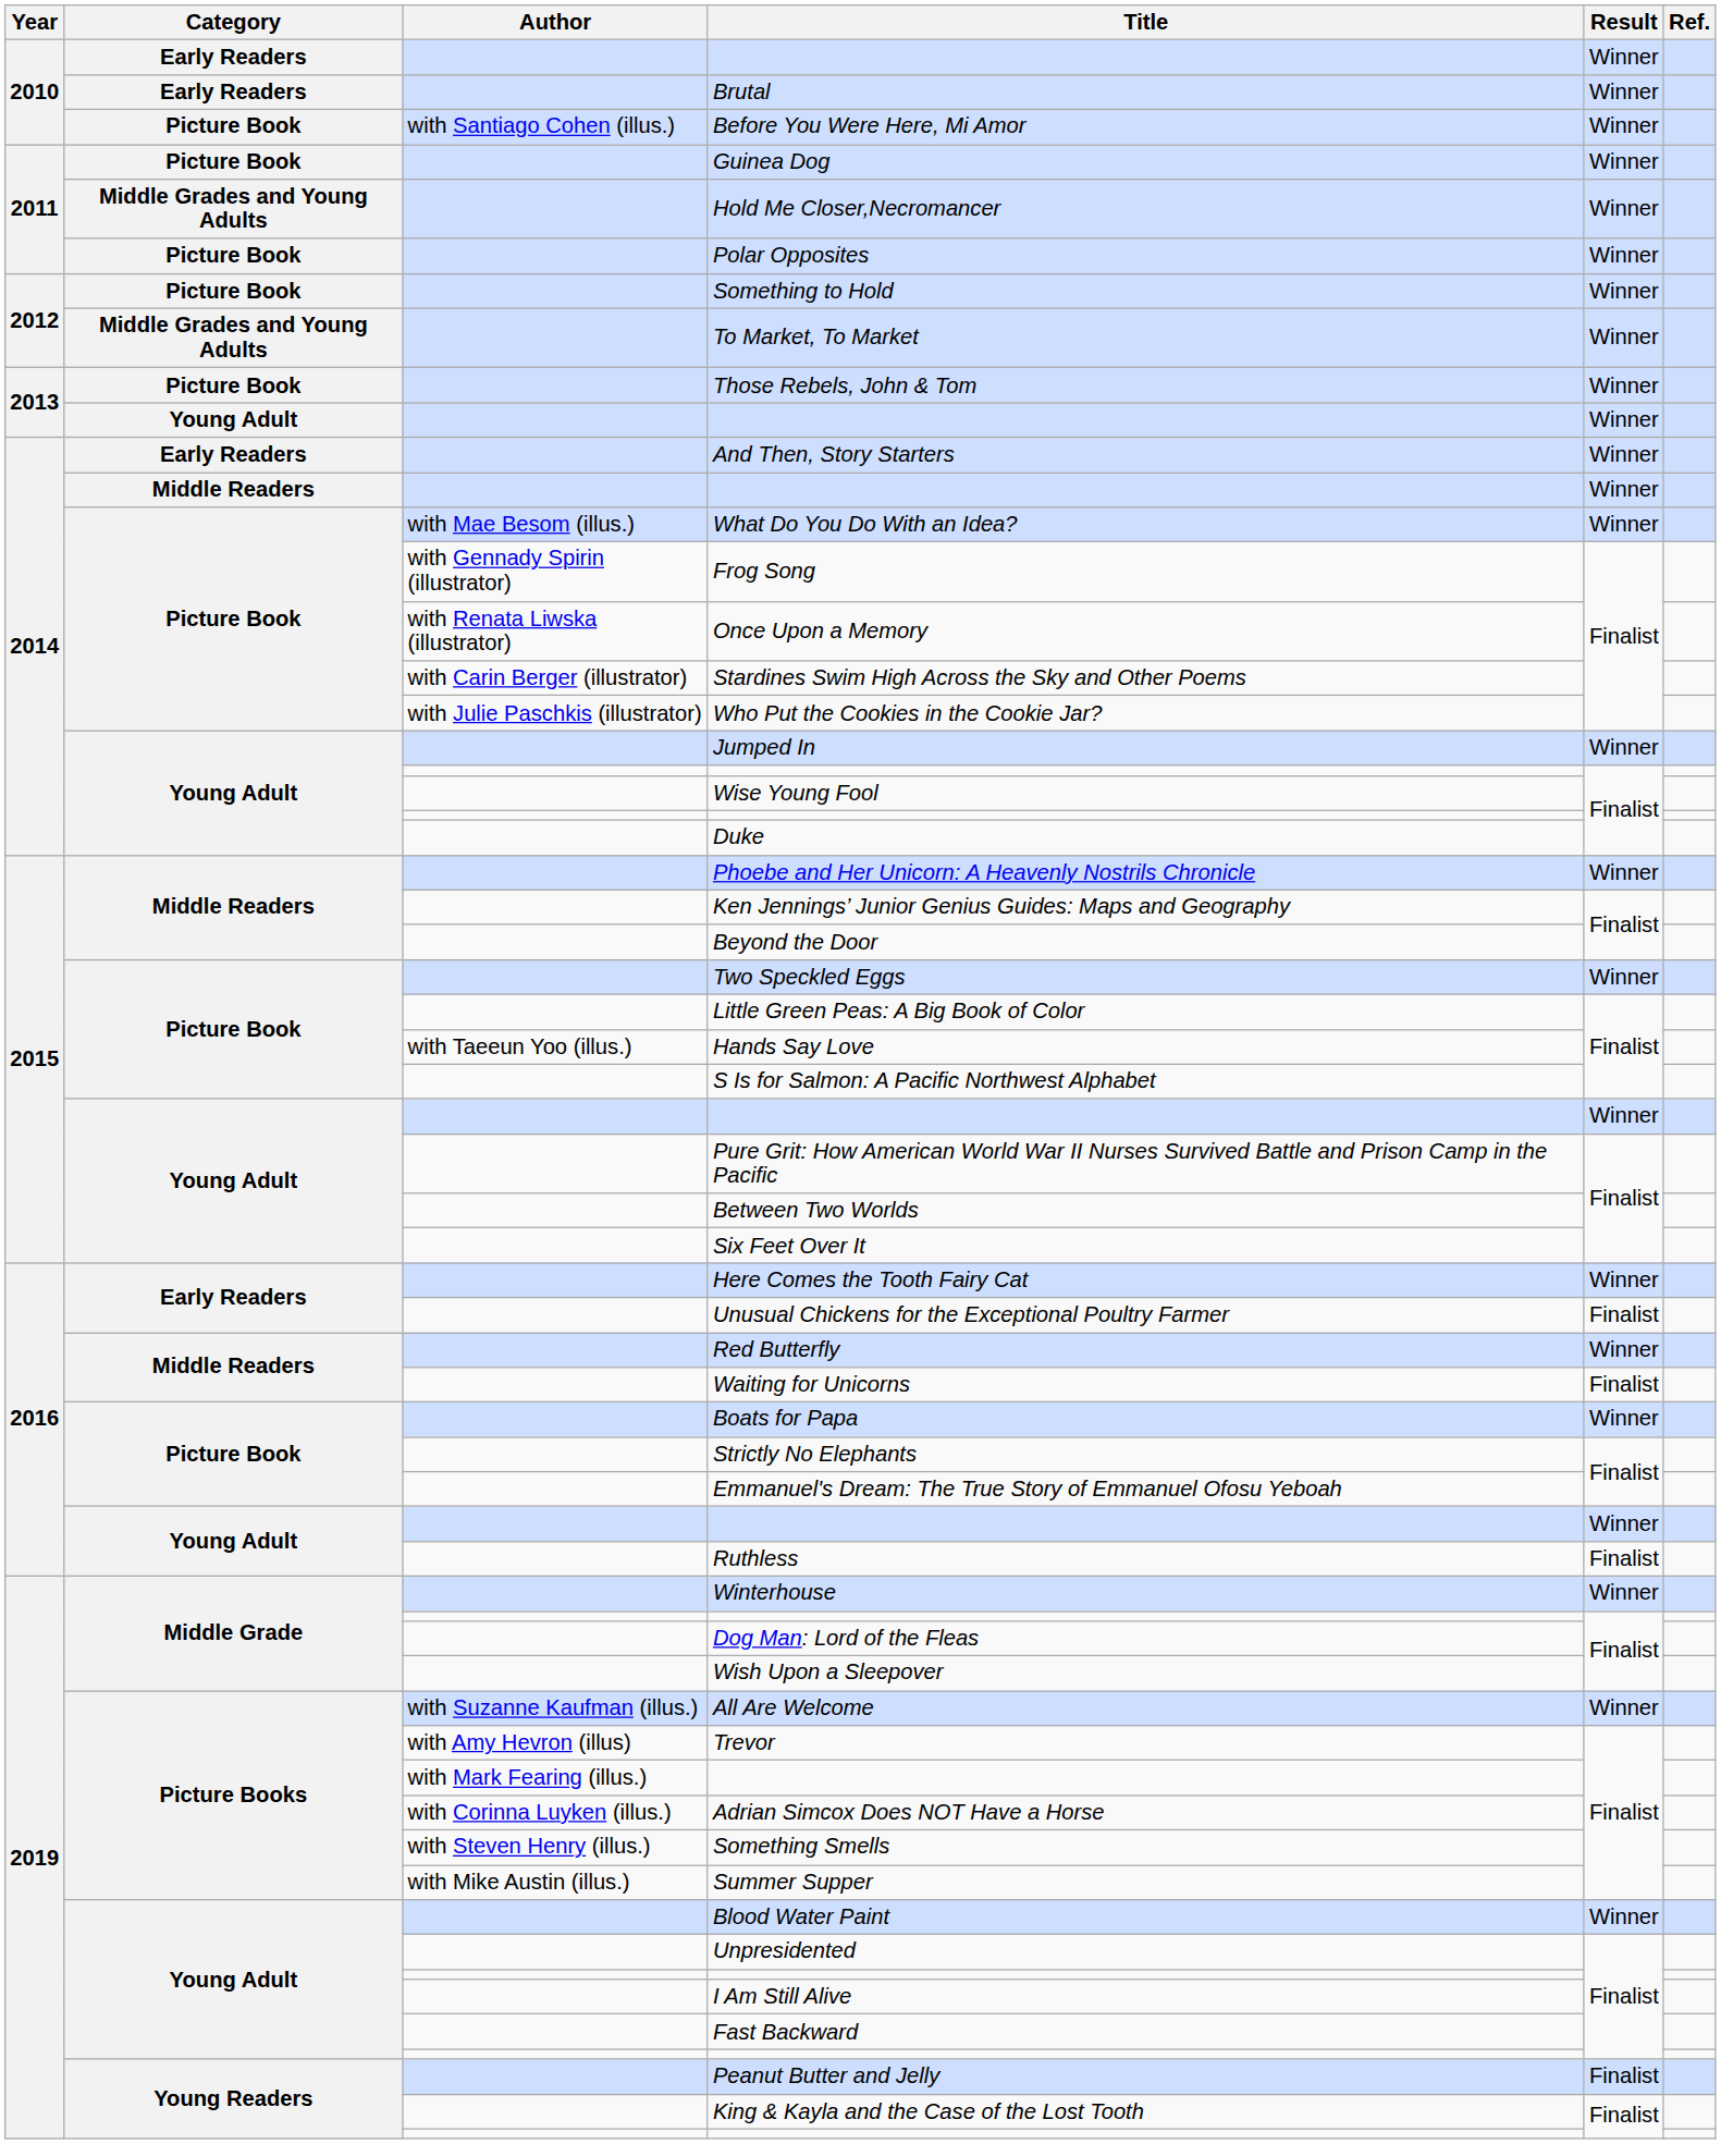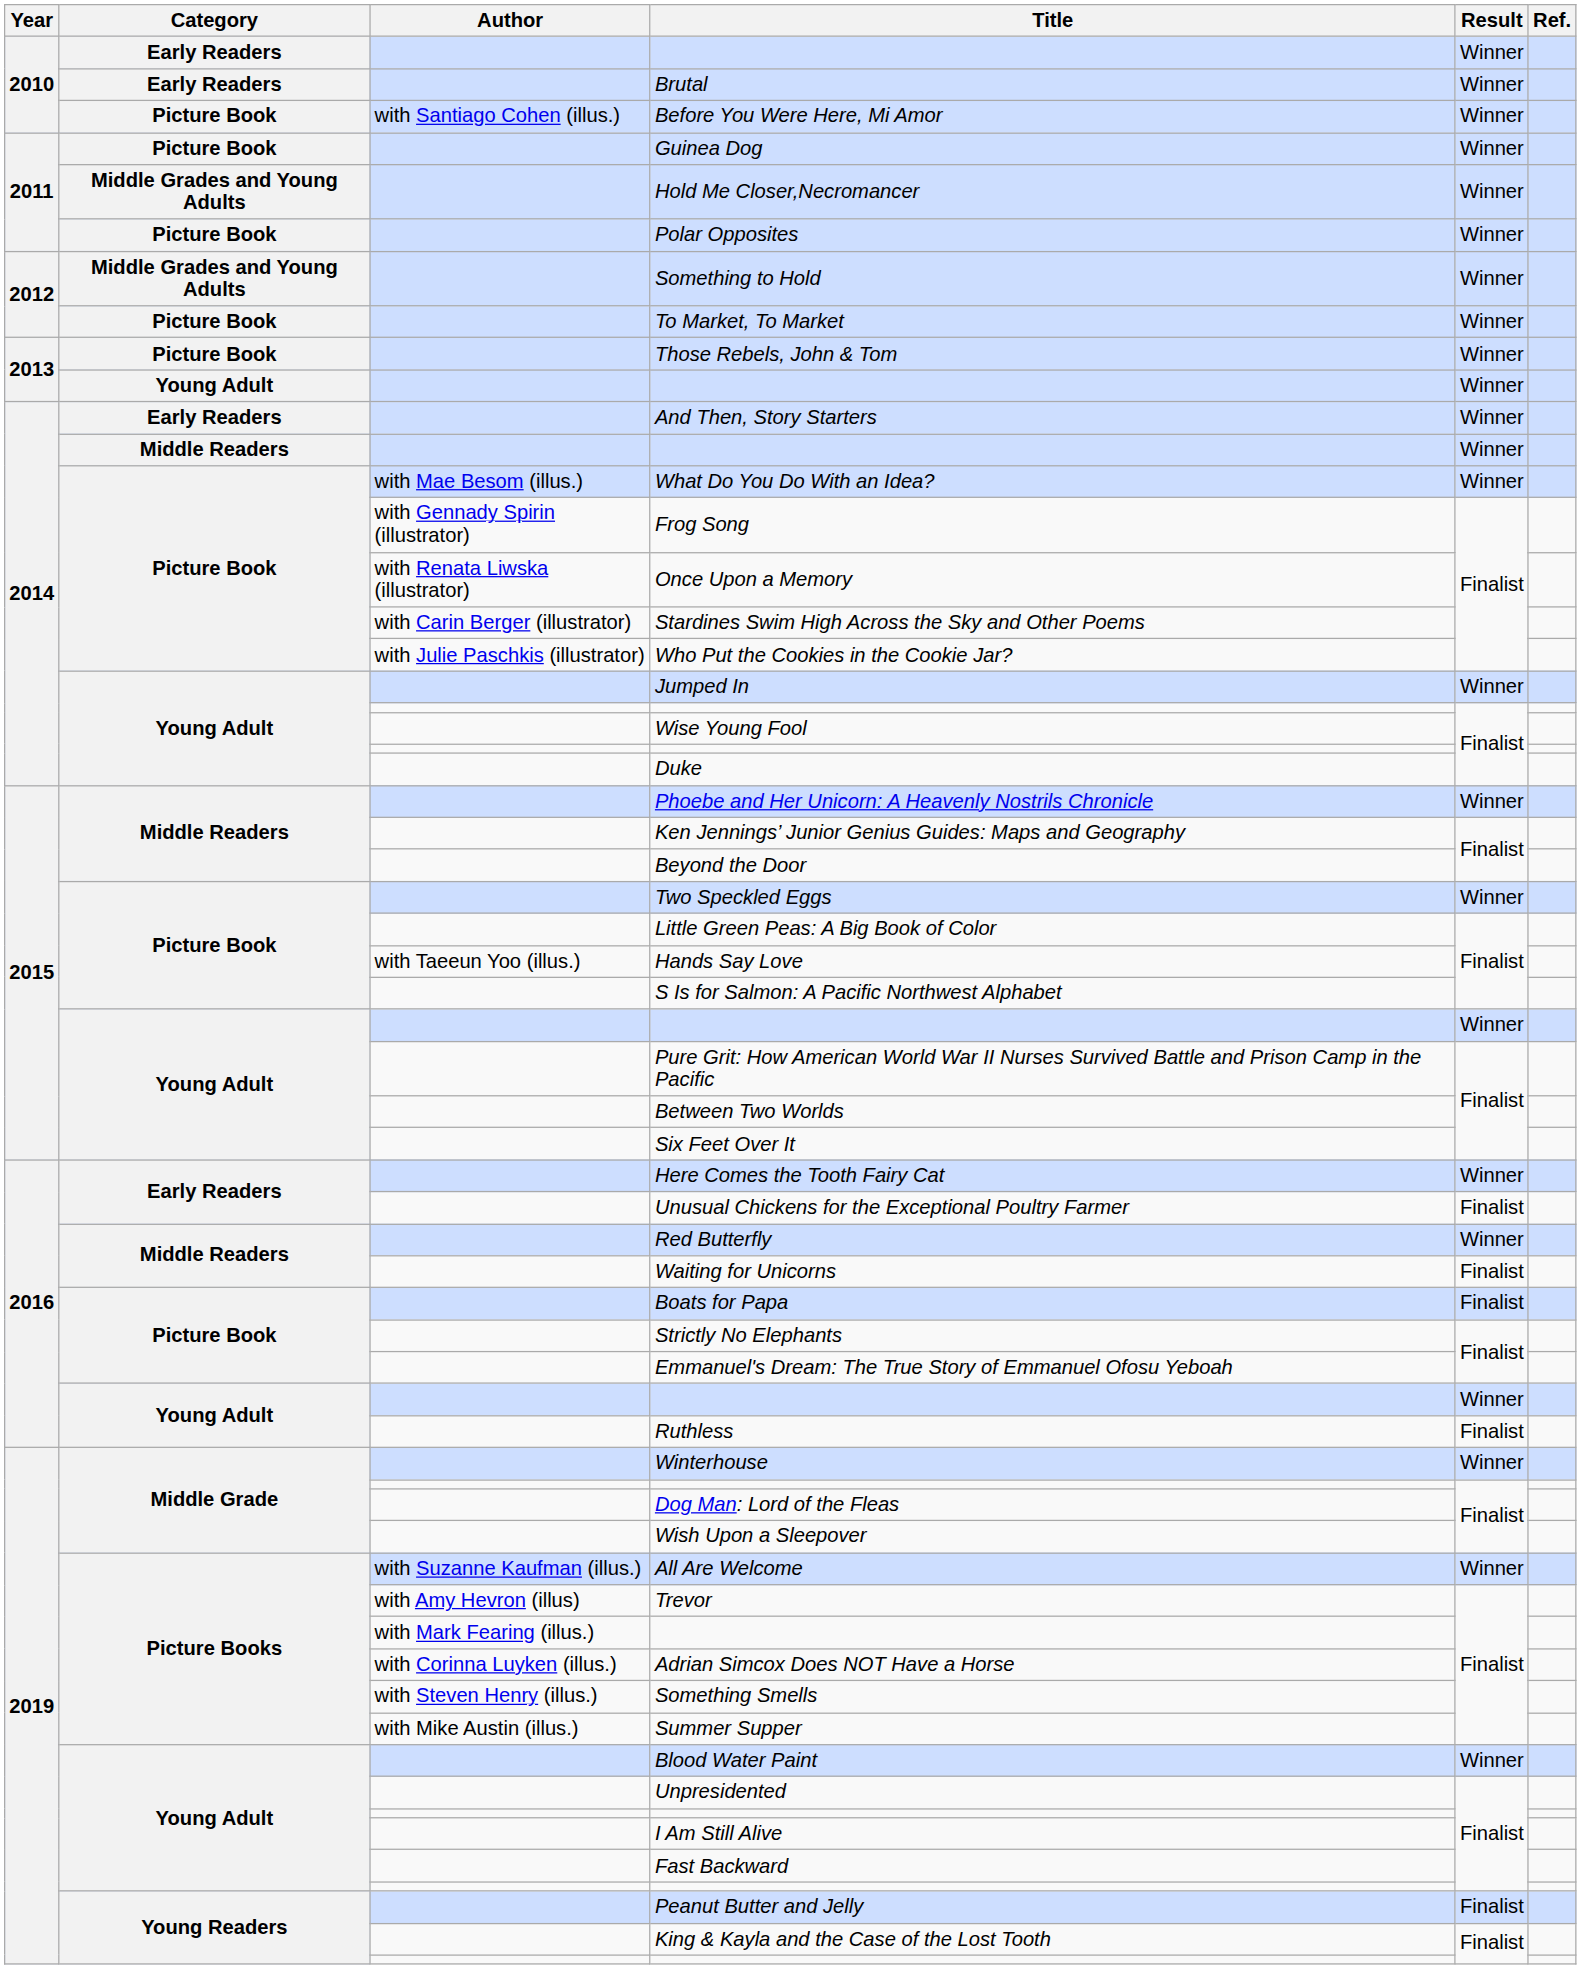 <table class="wikitable sortable mw-collapsible">
 <tr>
 <th>Year</th>
 <th>Category</th>
 <th>Author</th>
 <th>Title</th>
 <th>Result</th>
 <th>Ref.</th>
 </tr>
 <tr style=background:#cddeff>
 <th rowspan="3">2010</th>
 <th>Early Readers</th>
 <td></td>
 <td><em></em></td>
 <td>Winner</td>
 <td></td>
 </tr>
 <tr style=background:#cddeff>
 <th>Early Readers</th>
 <td></td>
 <td><em>Brutal</em></td>
 <td>Winner</td>
 <td></td>
 </tr>
 <tr style=background:#cddeff>
 <th>Picture Book</th>
 <td>  with <a href='#'>Santiago Cohen</a> (illus.)</td>
 <td><em>Before You Were Here, Mi Amor</em></td>
 <td>Winner</td>
 <td></td>
 </tr>
 <tr style=background:#cddeff>
 <th rowspan="3">2011</th>
 <th>Picture Book</th>
 <td></td>
 <td><em>Guinea Dog</em></td>
 <td>Winner</td>
 <td></td>
 </tr>
 <tr style=background:#cddeff>
 <th>Middle Grades and Young Adults</th>
 <td></td>
 <td><em>Hold Me Closer,Necromancer</em></td>
 <td>Winner</td>
 <td></td>
 </tr>
 <tr style=background:#cddeff>
 <th>Picture Book</th>
 <td></td>
 <td><em>Polar Opposites</em></td>
 <td>Winner</td>
 <td></td>
 </tr>
 <tr style=background:#cddeff>
 <th rowspan="2">2012</th>
-<th>Picture Book</th>
+<th>Middle Grades and Young Adults</th>
 <td></td>
 <td><em>Something to Hold</em></td>
 <td>Winner</td>
 <td></td>
 </tr>
 <tr style=background:#cddeff>
-<th>Middle Grades and Young Adults</th>
+<th>Picture Book</th>
 <td></td>
 <td><em>To Market, To Market</em></td>
 <td>Winner</td>
 <td></td>
 </tr>
 <tr style=background:#cddeff>
 <th rowspan="2">2013</th>
 <th>Picture Book</th>
 <td></td>
 <td><em>Those Rebels, John & Tom</em></td>
 <td>Winner</td>
 <td></td>
 </tr>
 <tr style=background:#cddeff>
 <th>Young Adult</th>
 <td></td>
 <td><em></em></td>
 <td>Winner</td>
 <td></td>
 </tr>
 <tr style=background:#cddeff>
 <th rowspan="12">2014</th>
 <th>Early Readers</th>
 <td></td>
 <td><em>And Then, Story Starters</em></td>
 <td>Winner</td>
 <td></td>
 </tr>
 <tr style=background:#cddeff>
 <th>Middle Readers</th>
 <td></td>
 <td><em></em></td>
 <td>Winner</td>
 <td></td>
 </tr>
 <tr style=background:#cddeff>
 <th rowspan="5">Picture Book</th>
 <td> with <a href='#'>Mae Besom</a> (illus.)</td>
 <td><em>What Do You Do With an Idea?</em></td>
 <td>Winner</td>
 <td></td>
 </tr>
 <tr>
 <td> with <a href='#'>Gennady Spirin</a> (illustrator)</td>
 <td><em>Frog Song</em></td>
 <td rowspan="4">Finalist</td>
 <td></td>
 </tr>
 <tr>
 <td> with <a href='#'>Renata Liwska</a> (illustrator)</td>
 <td><em>Once Upon a Memory</em></td>
 <td></td>
 </tr>
 <tr>
 <td> with <a href='#'>Carin Berger</a> (illustrator)</td>
 <td><em>Stardines Swim High Across the Sky and Other Poems</em></td>
 <td></td>
 </tr>
 <tr>
 <td> with  <a href='#'>Julie Paschkis</a> (illustrator)</td>
 <td><em>Who Put the Cookies in the Cookie Jar?</em></td>
 <td></td>
 </tr>
 <tr style=background:#cddeff>
 <th rowspan="5">Young Adult</th>
 <td></td>
 <td><em>Jumped In</em></td>
 <td>Winner</td>
 <td></td>
 </tr>
 <tr>
 <td></td>
 <td><em></em></td>
 <td rowspan="4">Finalist</td>
 <td></td>
 </tr>
 <tr>
 <td></td>
 <td><em>Wise Young Fool</em></td>
 <td></td>
 </tr>
 <tr>
 <td></td>
 <td><em></em></td>
 <td></td>
 </tr>
 <tr>
 <td></td>
 <td><em>Duke</em></td>
 <td></td>
 </tr>
 <tr style=background:#cddeff>
 <th rowspan="11">2015</th>
 <th rowspan="3">Middle Readers</th>
 <td></td>
 <td><em><a href='#'>Phoebe and Her Unicorn: A Heavenly Nostrils Chronicle</a></em></td>
 <td>Winner</td>
 <td></td>
 </tr>
 <tr>
 <td></td>
 <td><em>Ken Jennings’ Junior Genius Guides: Maps and Geography</em></td>
 <td rowspan="2">Finalist</td>
 <td></td>
 </tr>
 <tr>
 <td></td>
 <td><em>Beyond the Door</em></td>
 <td></td>
 </tr>
 <tr style=background:#cddeff>
 <th rowspan="4">Picture Book</th>
 <td></td>
 <td><em>Two Speckled Eggs</em></td>
 <td>Winner</td>
 <td></td>
 </tr>
 <tr>
 <td></td>
 <td><em>Little Green Peas: A Big Book of Color</em></td>
 <td rowspan="3">Finalist</td>
 <td></td>
 </tr>
 <tr>
 <td> with Taeeun Yoo (illus.)</td>
 <td><em>Hands Say Love</em></td>
 <td></td>
 </tr>
 <tr>
 <td></td>
 <td><em>S Is for Salmon: A Pacific Northwest Alphabet</em></td>
 <td></td>
 </tr>
 <tr style=background:#cddeff>
 <th rowspan="4">Young Adult</th>
 <td></td>
 <td><em></em></td>
 <td>Winner</td>
 <td></td>
 </tr>
 <tr>
 <td></td>
 <td><em>Pure Grit: How American World War II Nurses Survived Battle and Prison Camp in the Pacific</em></td>
 <td rowspan="3">Finalist</td>
 <td></td>
 </tr>
 <tr>
 <td></td>
 <td><em>Between Two Worlds</em></td>
 <td></td>
 </tr>
 <tr>
 <td></td>
 <td><em>Six Feet Over It</em></td>
 <td></td>
 </tr>
 <tr style=background:#cddeff>
 <th rowspan="9">2016</th>
 <th rowspan="2">Early Readers</th>
 <td></td>
 <td><em>Here Comes the Tooth Fairy Cat</em></td>
 <td>Winner</td>
 <td></td>
 </tr>
 <tr>
 <td></td>
 <td><em>Unusual Chickens for the Exceptional Poultry Farmer</em></td>
 <td>Finalist</td>
 <td></td>
 </tr>
 <tr style=background:#cddeff>
 <th rowspan="2">Middle Readers</th>
 <td></td>
 <td><em>Red Butterfly</em></td>
 <td>Winner</td>
 <td></td>
 </tr>
 <tr>
 <td></td>
 <td><em>Waiting for Unicorns</em></td>
 <td>Finalist</td>
 <td></td>
 </tr>
 <tr style=background:#cddeff>
 <th rowspan="3">Picture Book</th>
 <td></td>
 <td><em>Boats for Papa</em></td>
-<td>Winner</td>
+<td>Finalist</td>
 <td></td>
 </tr>
 <tr>
 <td></td>
 <td><em>Strictly No Elephants</em></td>
 <td rowspan="2">Finalist</td>
 <td></td>
 </tr>
 <tr>
 <td></td>
 <td><em>Emmanuel's Dream: The True Story of Emmanuel Ofosu Yeboah</em></td>
 <td></td>
 </tr>
 <tr style=background:#cddeff>
 <th rowspan="2">Young Adult</th>
 <td></td>
 <td><em></em></td>
 <td>Winner</td>
 <td></td>
 </tr>
 <tr>
 <td></td>
 <td><em>Ruthless</em></td>
 <td>Finalist</td>
 <td></td>
 </tr>
 <tr style=background:#cddeff>
 <th rowspan="19">2019</th>
 <th rowspan="4">Middle Grade</th>
 <td></td>
 <td><em>Winterhouse</em></td>
 <td>Winner</td>
 <td></td>
 </tr>
 <tr>
 <td></td>
 <td><em></em></td>
 <td rowspan="3">Finalist</td>
 <td></td>
 </tr>
 <tr>
 <td></td>
 <td><em><a href='#'>Dog Man</a>: Lord of the Fleas</em></td>
 <td></td>
 </tr>
 <tr>
 <td></td>
 <td><em>Wish Upon a Sleepover</em></td>
 <td></td>
 </tr>
 <tr style=background:#cddeff>
 <th rowspan="6">Picture Books</th>
 <td>  with <a href='#'>Suzanne Kaufman</a> (illus.)</td>
 <td><em>All Are Welcome</em></td>
 <td>Winner</td>
 <td></td>
 </tr>
 <tr>
 <td>  with <a href='#'>Amy Hevron</a> (illus)</td>
 <td><em>Trevor</em></td>
 <td rowspan="5">Finalist</td>
 <td></td>
 </tr>
 <tr>
 <td> with <a href='#'>Mark Fearing</a> (illus.)</td>
 <td><em></em></td>
 <td></td>
 </tr>
 <tr>
 <td>  with <a href='#'>Corinna Luyken</a> (illus.)</td>
 <td><em>Adrian Simcox Does NOT Have a Horse</em></td>
 <td></td>
 </tr>
 <tr>
 <td> with <a href='#'>Steven Henry</a> (illus.)</td>
 <td><em>Something Smells</em></td>
 <td></td>
 </tr>
 <tr>
 <td>  with Mike Austin (illus.)</td>
 <td><em>Summer Supper</em></td>
 <td></td>
 </tr>
 <tr style=background:#cddeff>
 <th rowspan="6">Young Adult</th>
 <td></td>
 <td><em>Blood Water Paint</em></td>
 <td>Winner</td>
 <td></td>
 </tr>
 <tr>
 <td></td>
 <td><em>Unpresidented</em></td>
 <td rowspan="5">Finalist</td>
 <td></td>
 </tr>
 <tr>
 <td></td>
 <td><em></em></td>
 <td></td>
 </tr>
 <tr>
 <td></td>
 <td><em>I Am Still Alive</em></td>
 <td></td>
 </tr>
 <tr>
 <td></td>
 <td><em>Fast Backward</em></td>
 <td></td>
 </tr>
 <tr>
 <td></td>
 <td><em></em></td>
 <td></td>
 </tr>
 <tr style=background:#cddeff>
 <th rowspan="3">Young Readers</th>
 <td></td>
 <td><em>Peanut Butter and Jelly</em></td>
 <td>Finalist</td>
 <td></td>
 </tr>
 <tr>
 <td></td>
 <td><em>King & Kayla and the Case of the Lost Tooth</em></td>
 <td rowspan="2">Finalist</td>
 <td></td>
 </tr>
 <tr>
 <td></td>
 <td><em></em></td>
 <td></td>
 </tr>
 </table>
